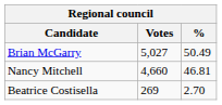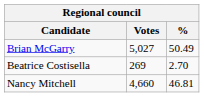 <table class="wikitable">
 <tr>
 <th colspan="3">Regional council</th>
 </tr>
 <tr>
 <th style="width: 170px">Candidate</th>
 <th style="width: 50px">Votes</th>
 <th style="width: 40px">%</th>
 </tr>
 <tr>
 <td><a href='#'>Brian McGarry</a></td>
 <td>5,027</td>
 <td>50.49</td>
 </tr>
 <tr>
+<td>Beatrice Costisella</td>
+<td>269</td>
+<td>2.70</td>
+</tr>
+<tr>
 <td>Nancy Mitchell</td>
 <td>4,660</td>
 <td>46.81</td>
 </tr>
-<tr>
-<td>Beatrice Costisella</td>
-<td>269</td>
-<td>2.70</td>
-</tr>
 </table>
